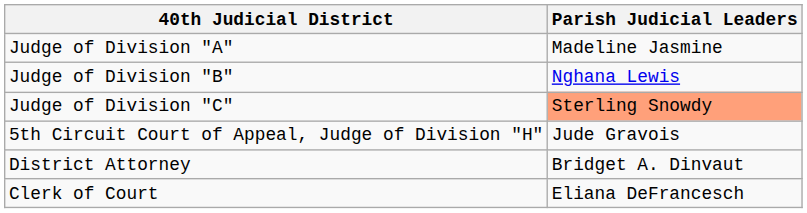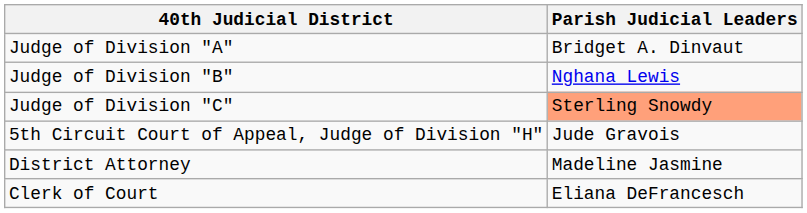 <table class="wikitable">
 <tr>
 <th>40th Judicial District</th>
 <th>Parish Judicial Leaders</th>
 </tr>
 <tr>
 <td>Judge of Division "A"</td>
-<td>Madeline Jasmine</td>
+<td>Bridget A. Dinvaut</td>
 </tr>
 <tr>
 <td>Judge of Division "B"</td>
 <td><a href='#'>Nghana Lewis</a></td>
 </tr>
 <tr>
 <td>Judge of Division "C"</td>
 <td style="background: lightsalmon;">Sterling Snowdy</td>
 </tr>
 <tr>
 <td>5th Circuit Court of Appeal, Judge of Division "H"</td>
 <td>Jude Gravois</td>
 </tr>
 <tr>
 <td>District Attorney</td>
-<td>Bridget A. Dinvaut</td>
+<td>Madeline Jasmine</td>
 </tr>
 <tr>
 <td>Clerk of Court</td>
 <td>Eliana DeFrancesch</td>
 </tr>
 </table>
